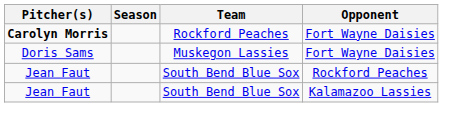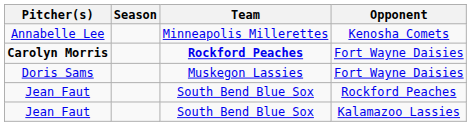 <table class="wikitable">
 <tr>
 <th>Pitcher(s)</th>
 <th>Season</th>
 <th>Team</th>
 <th>Opponent</th>
 </tr>
 <tr align=center>
+<td><a href='#'>Annabelle Lee</a></td>
+<td></td>
+<td><a href='#'>Minneapolis Millerettes</a></td>
+<td><a href='#'>Kenosha Comets</a></td>
+</tr>
+<tr align=center>
 <td><strong>Carolyn Morris</strong></td>
 <td></td>
-<td><a href='#'>Rockford Peaches</a></td>
+<td><strong><a href='#'>Rockford Peaches</a></strong></td>
 <td><a href='#'>Fort Wayne Daisies</a></td>
 </tr>
 <tr align=center>
 <td><a href='#'>Doris Sams</a></td>
 <td></td>
 <td><a href='#'>Muskegon Lassies</a></td>
 <td><a href='#'>Fort Wayne Daisies</a></td>
 </tr>
 <tr align=center>
 <td><a href='#'>Jean Faut</a></td>
 <td></td>
 <td><a href='#'>South Bend Blue Sox</a></td>
 <td><a href='#'>Rockford Peaches</a></td>
 </tr>
 <tr align=center>
 <td><a href='#'>Jean Faut</a></td>
 <td></td>
 <td><a href='#'>South Bend Blue Sox</a></td>
 <td><a href='#'>Kalamazoo Lassies</a></td>
 </tr>
 </table>
